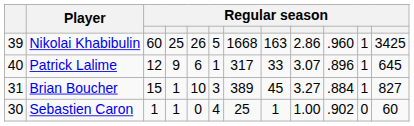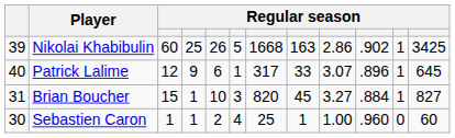 <table class="wikitable plainrowheaders" style="text-align:center;">
 <tr>
 <th scope="col" rowspan="2"></th>
 <th scope="col" rowspan="2">Player</th>
 <th scope=colgroup colspan=10>Regular season</th>
 </tr>
 <tr>
 <th scope="col"></th>
 <th scope="col"></th>
 <th scope="col"></th>
 <th scope="col"></th>
 <th scope="col"></th>
 <th scope="col"></th>
 <th scope="col"></th>
 <th scope="col"></th>
 <th scope="col"></th>
 <th scope="col"></th>
 </tr>
 <tr>
 <td scope="row">39</td>
 <td align="left"><a href='#'>Nikolai Khabibulin</a></td>
 <td>60</td>
 <td>25</td>
 <td>26</td>
 <td>5</td>
 <td>1668</td>
 <td>163</td>
 <td>2.86</td>
-<td>.960</td>
+<td>.902</td>
 <td>1</td>
 <td>3425</td>
 </tr>
 <tr>
 <td scope="row">40</td>
 <td align="left"><a href='#'>Patrick Lalime</a></td>
 <td>12</td>
 <td>9</td>
 <td>6</td>
 <td>1</td>
 <td>317</td>
 <td>33</td>
 <td>3.07</td>
 <td>.896</td>
 <td>1</td>
 <td>645</td>
 </tr>
 <tr>
 <td scope="row">31</td>
 <td align="left"><a href='#'>Brian Boucher</a></td>
 <td>15</td>
 <td>1</td>
 <td>10</td>
 <td>3</td>
-<td>389</td>
+<td>820</td>
 <td>45</td>
 <td>3.27</td>
 <td>.884</td>
 <td>1</td>
 <td>827</td>
 </tr>
 <tr>
 <td scope="row">30</td>
 <td align="left"><a href='#'>Sebastien Caron</a></td>
 <td>1</td>
 <td>1</td>
-<td>0</td>
+<td>2</td>
 <td>4</td>
 <td>25</td>
 <td>1</td>
 <td>1.00</td>
-<td>.902</td>
+<td>.960</td>
 <td>0</td>
 <td>60</td>
 </tr>
 </table>
